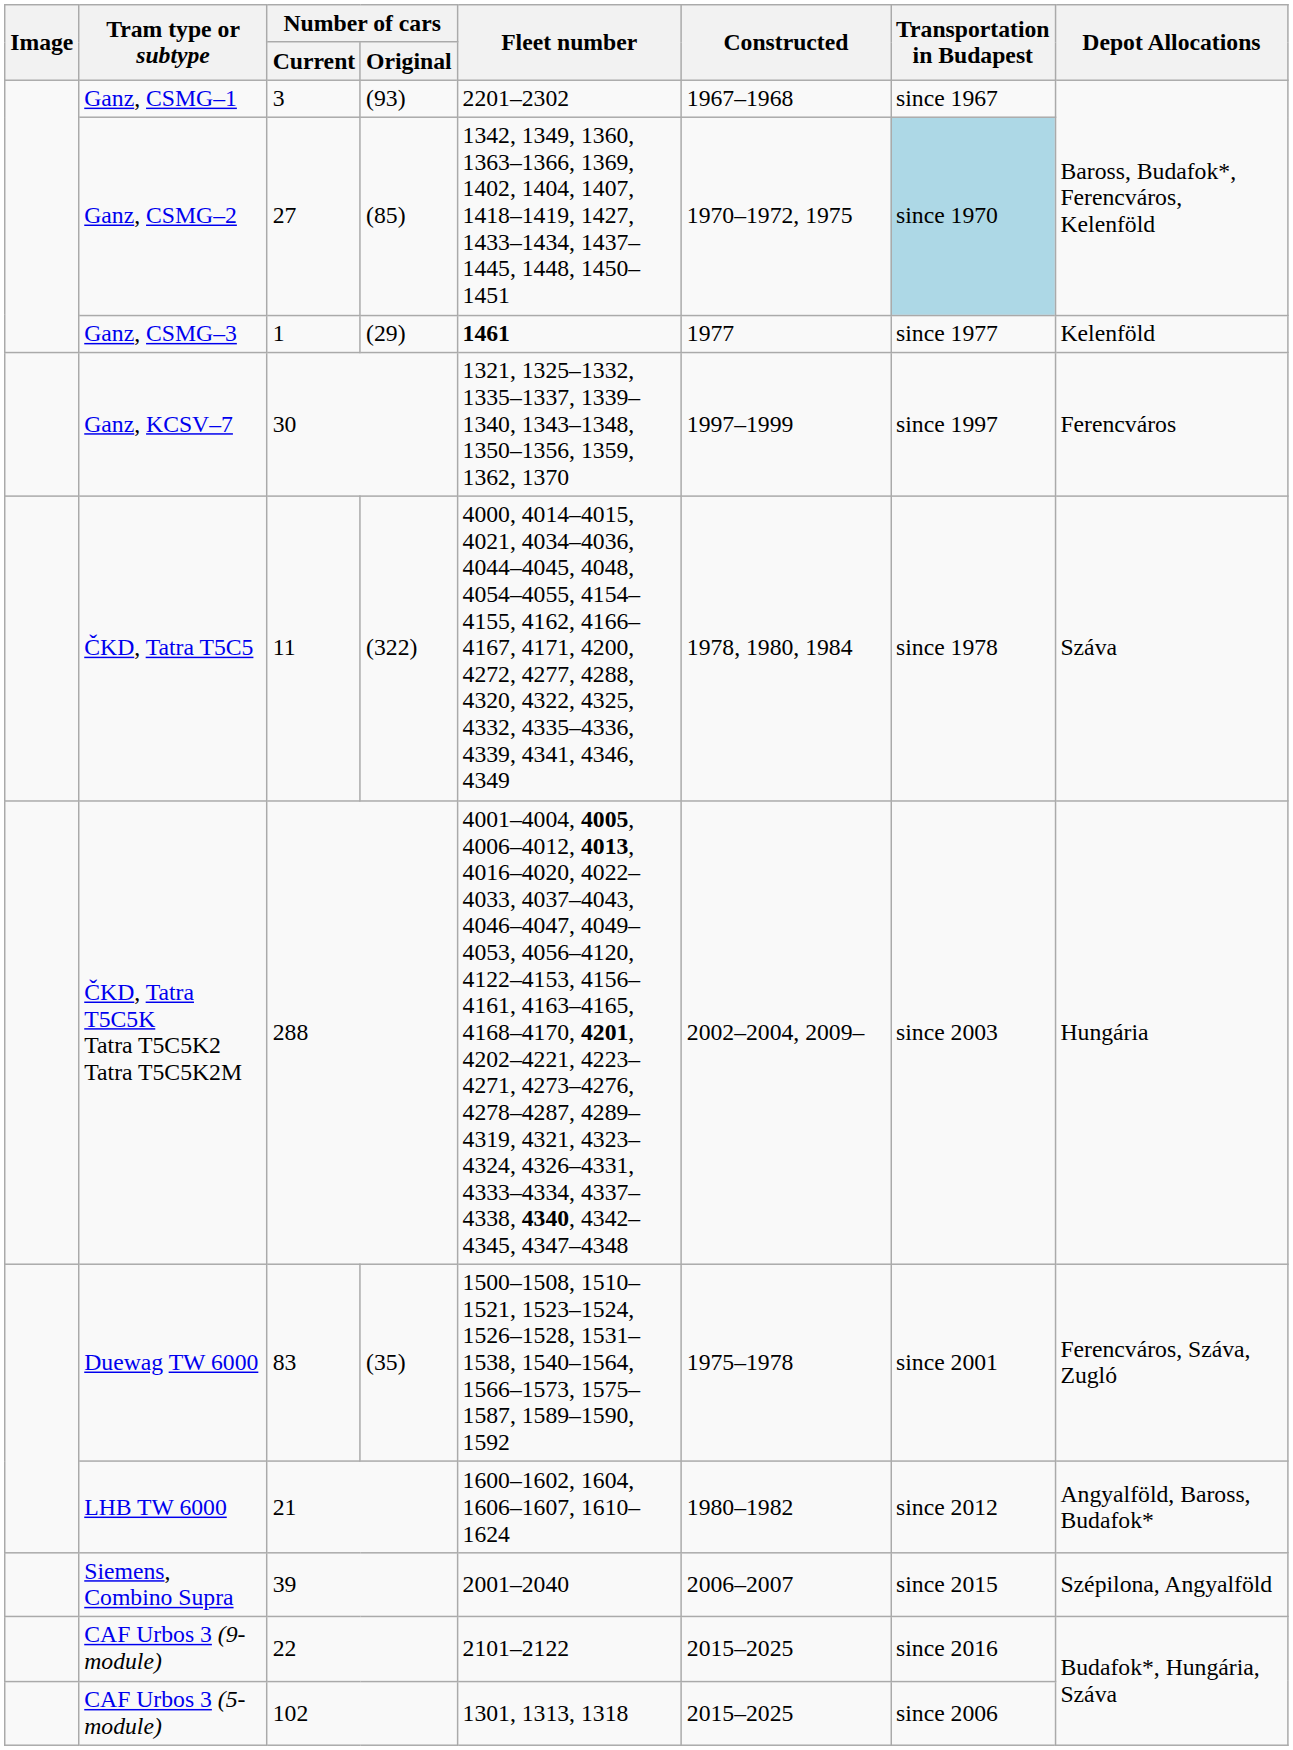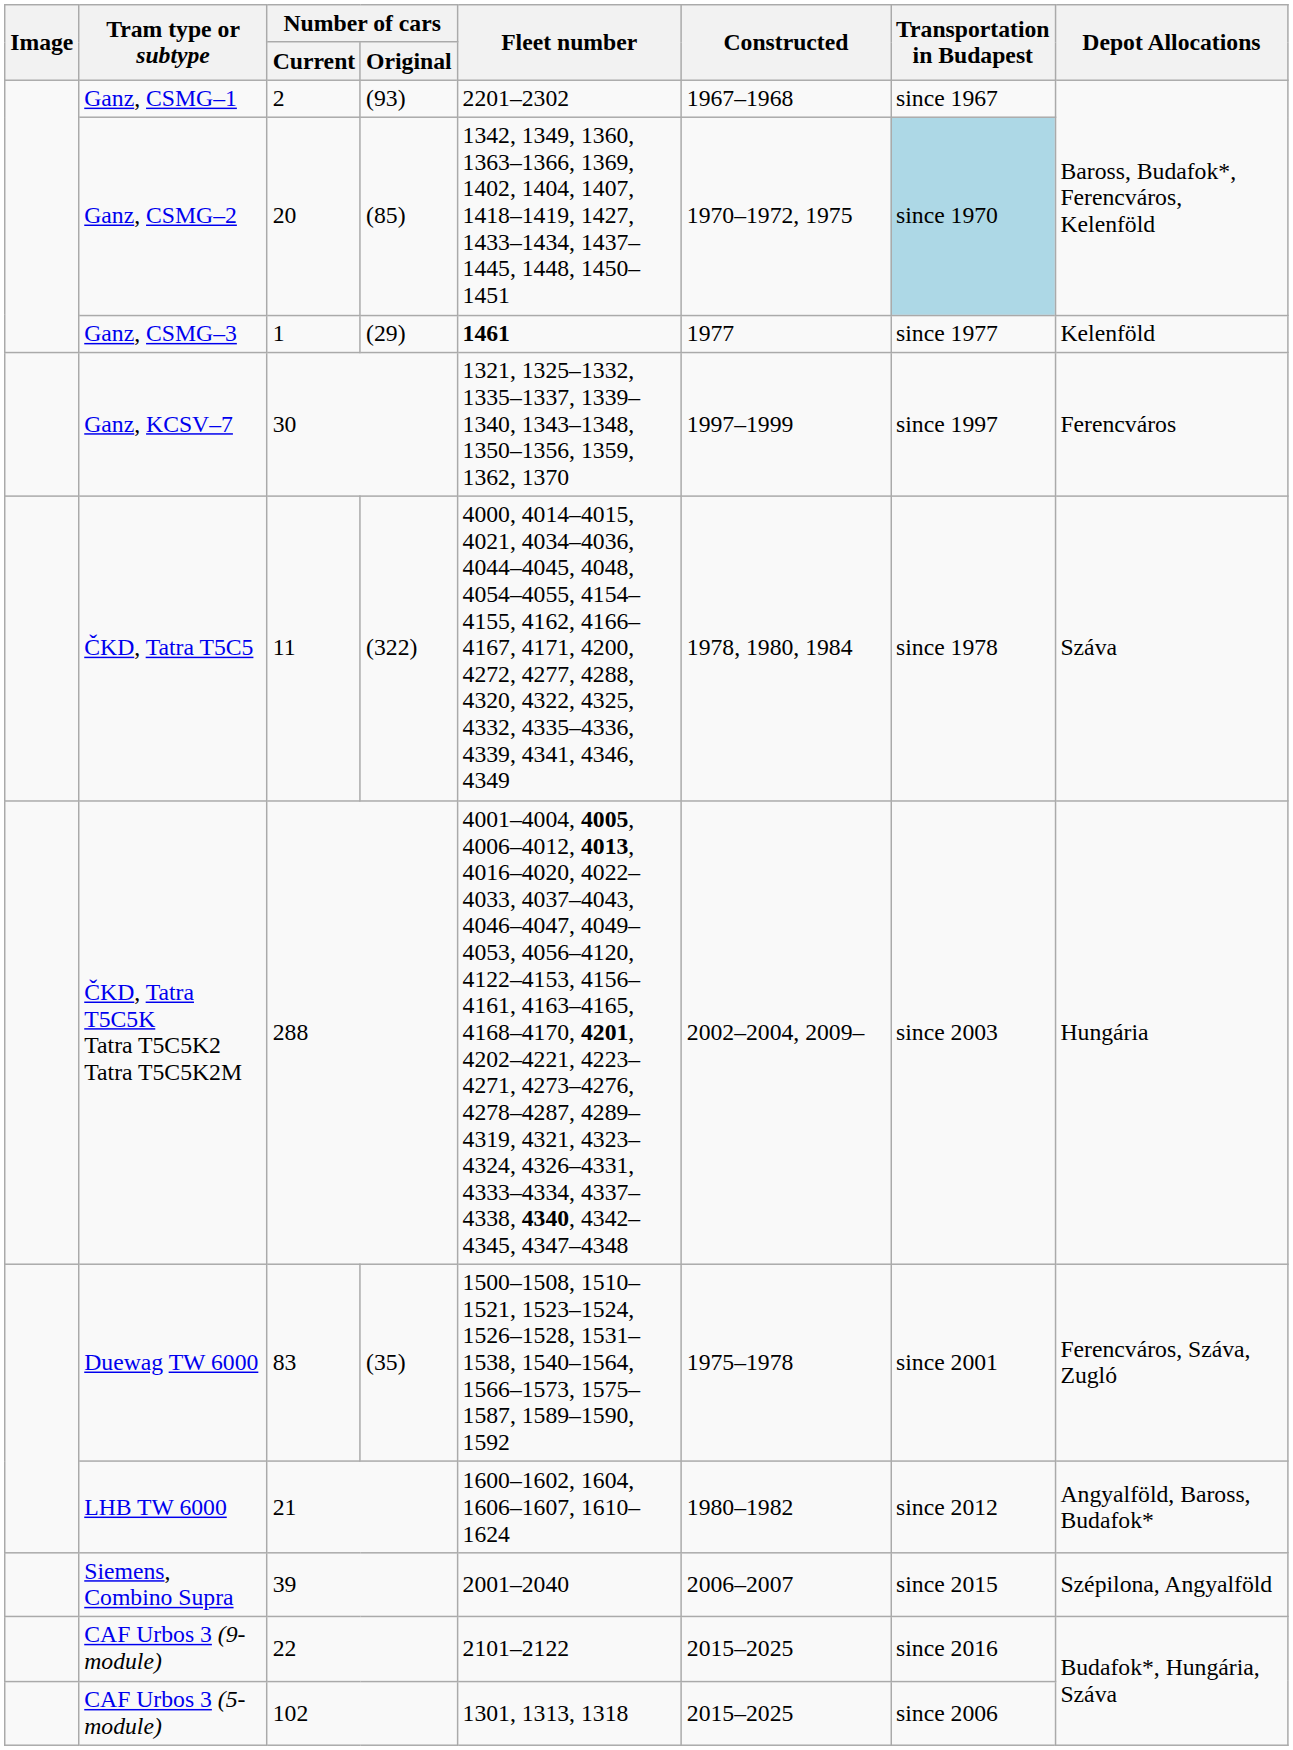 <table class="wikitable">
 <tr>
 <th rowspan=2>Image</th>
 <th rowspan=2; width="120">Tram type or<br><em>subtype</em></th>
 <th colspan=2>Number of cars</th>
 <th rowspan=2>Fleet number</th>
 <th rowspan=2; width="134">Constructed</th>
 <th rowspan=2; width="98">Transportation<br>in Budapest</th>
 <th rowspan=2; width="150">Depot Allocations</th>
 </tr>
 <tr>
 <th>Current</th>
 <th>Original</th>
 </tr>
 <tr>
 <td rowspan=3></td>
 <td><a href='#'>Ganz</a>, <a href='#'>CSMG–1</a></td>
-<td>3</td>
+<td>2</td>
 <td>(93)</td>
 <td>2201–2302</td>
 <td>1967–1968</td>
 <td>since 1967</td>
 <td rowspan=2>Baross, Budafok*, Ferencváros, Kelenföld</td>
 </tr>
 <tr>
 <td><a href='#'>Ganz</a>, <a href='#'>CSMG–2</a></td>
-<td>27</td>
+<td>20</td>
 <td>(85)</td>
 <td>1342, 1349, 1360, 1363–1366, 1369, 1402, 1404, 1407, 1418–1419, 1427, 1433–1434, 1437–1445, 1448, 1450–1451</td>
 <td>1970–1972, 1975</td>
 <td style="background: lightblue;">since 1970</td>
 </tr>
 <tr>
 <td><a href='#'>Ganz</a>, <a href='#'>CSMG–3</a></td>
 <td>1</td>
 <td>(29)</td>
 <td><strong>1461</strong></td>
 <td>1977</td>
 <td>since 1977</td>
 <td>Kelenföld</td>
 </tr>
 <tr>
 <td></td>
 <td><a href='#'>Ganz</a>, <a href='#'>KCSV–7</a></td>
 <td colspan=2>30</td>
 <td>1321, 1325–1332, 1335–1337, 1339–1340, 1343–1348, 1350–1356, 1359, 1362, 1370</td>
 <td>1997–1999</td>
 <td>since 1997</td>
 <td>Ferencváros</td>
 </tr>
 <tr>
 <td></td>
 <td><a href='#'>ČKD</a>, <a href='#'>Tatra T5C5</a></td>
 <td>11</td>
 <td>(322)</td>
 <td>4000, 4014–4015, 4021, 4034–4036, 4044–4045, 4048, 4054–4055, 4154–4155, 4162, 4166–4167, 4171, 4200, 4272, 4277, 4288, 4320, 4322, 4325, 4332, 4335–4336, 4339, 4341, 4346, 4349</td>
 <td>1978, 1980, 1984</td>
 <td>since 1978</td>
 <td>Száva</td>
 </tr>
 <tr>
 <td></td>
 <td><a href='#'>ČKD</a>, <a href='#'>Tatra T5C5K</a><br>Tatra T5C5K2<br>Tatra T5C5K2M</td>
 <td colspan=2>288</td>
 <td>4001–4004, <strong>4005</strong>, 4006–4012, <strong>4013</strong>, 4016–4020, 4022–4033, 4037–4043, 4046–4047, 4049–4053, 4056–4120, 4122–4153, 4156–4161, 4163–4165, 4168–4170, <strong>4201</strong>, 4202–4221, 4223–4271, 4273–4276, 4278–4287, 4289–4319, 4321, 4323–4324, 4326–4331, 4333–4334, 4337–4338, <strong>4340</strong>, 4342–4345, 4347–4348</td>
 <td>2002–2004, 2009–</td>
 <td>since 2003</td>
 <td>Hungária</td>
 </tr>
 <tr>
 <td rowspan=2></td>
 <td><a href='#'>Duewag</a> <a href='#'>TW 6000</a></td>
 <td>83</td>
 <td>(35)</td>
 <td>1500–1508, 1510–1521, 1523–1524, 1526–1528, 1531–1538, 1540–1564, 1566–1573, 1575–1587, 1589–1590, 1592</td>
 <td>1975–1978</td>
 <td>since 2001</td>
 <td>Ferencváros, Száva, Zugló</td>
 </tr>
 <tr>
 <td><a href='#'>LHB TW 6000</a></td>
 <td colspan=2>21</td>
 <td>1600–1602, 1604, 1606–1607, 1610–1624</td>
 <td>1980–1982</td>
 <td>since 2012</td>
 <td>Angyalföld, Baross, Budafok*</td>
 </tr>
 <tr>
 <td></td>
 <td><a href='#'>Siemens</a>, <a href='#'>Combino Supra</a><br></td>
 <td colspan=2>39</td>
 <td>2001–2040</td>
 <td>2006–2007</td>
 <td>since 2015</td>
 <td>Szépilona, Angyalföld</td>
 </tr>
 <tr>
 <td></td>
 <td><a href='#'>CAF Urbos 3</a> <em>(9-module)</em><br></td>
 <td colspan=2>22</td>
 <td>2101–2122</td>
 <td>2015–2025</td>
 <td>since 2016</td>
 <td rowspan=2>Budafok*, Hungária, Száva</td>
 </tr>
 <tr>
 <td></td>
 <td><a href='#'>CAF Urbos 3</a> <em>(5-module)</em><br></td>
 <td colspan=2>102</td>
 <td>1301, 1313, 1318</td>
 <td>2015–2025</td>
 <td>since 2006</td>
 </tr>
 </table>
